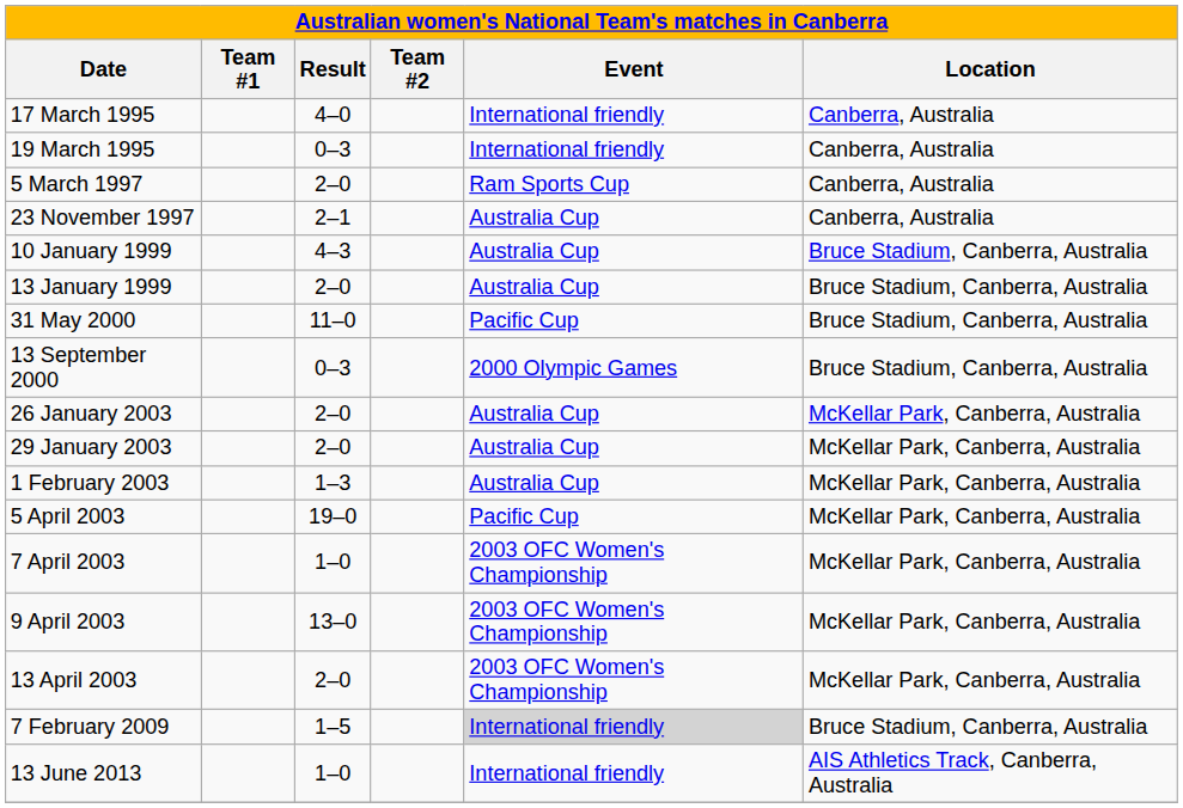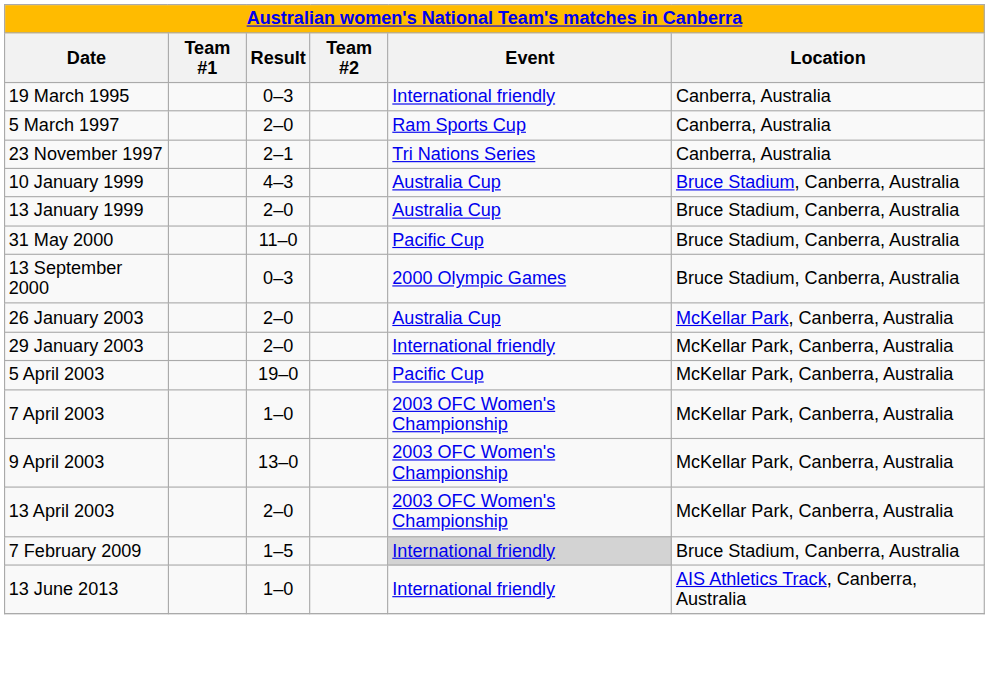 <table class="wikitable collapsible" style="text-align:left">
 <tr>
 <th style="background:#FFBB00;" colspan="6"><a href='#'><span>Australian women's National Team's matches in Canberra</span></a></th>
 </tr>
 <tr>
 <th>Date</th>
 <th>Team #1</th>
 <th>Result</th>
 <th>Team #2</th>
 <th>Event</th>
 <th>Location</th>
-</tr>
-<tr>
-<td>17 March 1995</td>
-<td align="right"></td>
-<td align="center">4–0</td>
-<td></td>
-<td><a href='#'>International friendly</a></td>
-<td><a href='#'>Canberra</a>, Australia</td>
 </tr>
 <tr>
 <td>19 March 1995</td>
 <td align="right"></td>
 <td align="center">0–3</td>
 <td></td>
 <td><a href='#'>International friendly</a></td>
 <td>Canberra, Australia</td>
 </tr>
 <tr>
 <td>5 March 1997</td>
 <td align="right"></td>
 <td align="center">2–0</td>
 <td></td>
 <td><a href='#'>Ram Sports Cup</a></td>
 <td>Canberra, Australia</td>
 </tr>
 <tr>
 <td>23 November 1997</td>
 <td align="right"></td>
 <td align="center">2–1</td>
 <td></td>
-<td><a href='#'>Australia Cup</a></td>
+<td><a href='#'>Tri Nations Series</a></td>
 <td>Canberra, Australia</td>
 </tr>
 <tr>
 <td>10 January 1999</td>
 <td align="right"></td>
 <td align="center">4–3</td>
 <td></td>
 <td><a href='#'>Australia Cup</a></td>
 <td><a href='#'>Bruce Stadium</a>, Canberra, Australia</td>
 </tr>
 <tr>
 <td>13 January 1999</td>
 <td align="right"></td>
 <td align="center">2–0</td>
 <td></td>
 <td><a href='#'>Australia Cup</a></td>
 <td>Bruce Stadium, Canberra, Australia</td>
 </tr>
 <tr>
 <td>31 May 2000</td>
 <td align="right"></td>
 <td align="center">11–0</td>
 <td></td>
 <td><a href='#'>Pacific Cup</a></td>
 <td>Bruce Stadium, Canberra, Australia</td>
 </tr>
 <tr>
 <td>13 September 2000</td>
 <td align="right"></td>
 <td align="center">0–3</td>
 <td></td>
 <td><a href='#'>2000 Olympic Games</a></td>
 <td>Bruce Stadium, Canberra, Australia</td>
 </tr>
 <tr>
 <td>26 January 2003</td>
 <td align="right"></td>
 <td align="center">2–0</td>
 <td></td>
 <td><a href='#'>Australia Cup</a></td>
 <td><a href='#'>McKellar Park</a>, Canberra, Australia</td>
 </tr>
 <tr>
 <td>29 January 2003</td>
 <td align="right"></td>
 <td align="center">2–0</td>
 <td></td>
-<td><a href='#'>Australia Cup</a></td>
-<td>McKellar Park, Canberra, Australia</td>
-</tr>
-<tr>
-<td>1 February 2003</td>
-<td align="right"></td>
-<td align="center">1–3</td>
-<td></td>
-<td><a href='#'>Australia Cup</a></td>
+<td><a href='#'>International friendly</a></td>
 <td>McKellar Park, Canberra, Australia</td>
 </tr>
 <tr>
 <td>5 April 2003</td>
 <td align="right"></td>
 <td align="center">19–0</td>
 <td></td>
 <td><a href='#'>Pacific Cup</a></td>
 <td>McKellar Park, Canberra, Australia</td>
 </tr>
 <tr>
 <td>7 April 2003</td>
 <td align="right"></td>
 <td align="center">1–0</td>
 <td></td>
 <td><a href='#'>2003 OFC Women's Championship</a></td>
 <td>McKellar Park, Canberra, Australia</td>
 </tr>
 <tr>
 <td>9 April 2003</td>
 <td align="right"></td>
 <td align="center">13–0</td>
 <td></td>
 <td><a href='#'>2003 OFC Women's Championship</a></td>
 <td>McKellar Park, Canberra, Australia</td>
 </tr>
 <tr>
 <td>13 April 2003</td>
 <td align="right"></td>
 <td align="center">2–0</td>
 <td></td>
 <td><a href='#'>2003 OFC Women's Championship</a></td>
 <td>McKellar Park, Canberra, Australia</td>
 </tr>
 <tr>
 <td>7 February 2009</td>
 <td align="right"></td>
 <td align="center">1–5</td>
 <td></td>
 <td style="background: lightgrey;"><a href='#'>International friendly</a></td>
 <td>Bruce Stadium, Canberra, Australia</td>
 </tr>
 <tr>
 <td>13 June 2013</td>
 <td align="right"></td>
 <td align="center">1–0</td>
 <td></td>
 <td><a href='#'>International friendly</a></td>
 <td><a href='#'>AIS Athletics Track</a>, Canberra, Australia</td>
 </tr>
 <tr>
 </tr>
 </table>
